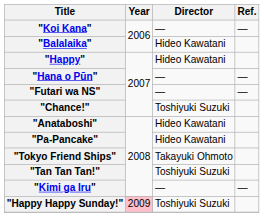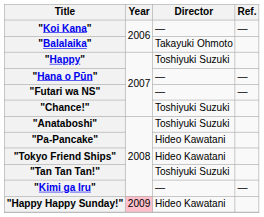 <table class="wikitable plainrowheaders">
 <tr>
 <th>Title</th>
 <th>Year</th>
 <th>Director</th>
 <th>Ref.</th>
 </tr>
 <tr>
 <th scope="row">"<a href='#'>Koi Kana</a>"</th>
 <td rowspan="2">2006</td>
 <td>—</td>
 <td>—</td>
 </tr>
 <tr>
 <th scope="row">"<a href='#'>Balalaika</a>"</th>
-<td>Hideo Kawatani</td>
+<td>Takayuki Ohmoto</td>
 <td></td>
 </tr>
 <tr>
 <th scope="row">"<a href='#'>Happy</a>"</th>
 <td rowspan="4">2007</td>
-<td>Hideo Kawatani</td>
+<td>Toshiyuki Suzuki</td>
 <td></td>
 </tr>
 <tr>
 <th scope="row">"<a href='#'>Hana o Pūn</a>"</th>
 <td>—</td>
 <td>—</td>
 </tr>
 <tr>
 <th scope="row">"Futari wa NS"</th>
 <td>—</td>
 <td>—</td>
 </tr>
 <tr>
 <th scope="row">"Chance!"</th>
 <td>Toshiyuki Suzuki</td>
 <td></td>
 </tr>
 <tr>
 <th scope="row">"Anataboshi"</th>
 <td rowspan="5">2008</td>
-<td>Hideo Kawatani</td>
+<td>Toshiyuki Suzuki</td>
 <td></td>
 </tr>
 <tr>
 <th scope="row">"Pa-Pancake"</th>
 <td>Hideo Kawatani</td>
 <td></td>
 </tr>
 <tr>
 <th scope="row">"Tokyo Friend Ships"</th>
-<td>Takayuki Ohmoto</td>
+<td>Hideo Kawatani</td>
 <td></td>
 </tr>
 <tr>
 <th scope="row">"Tan Tan Tan!"</th>
 <td>Toshiyuki Suzuki</td>
 <td></td>
 </tr>
 <tr>
 <th scope="row">"<a href='#'>Kimi ga Iru</a>"</th>
 <td>—</td>
 <td>—</td>
 </tr>
 <tr>
 <th scope="row">"Happy Happy Sunday!"</th>
 <td style="background: pink;">2009</td>
-<td>Toshiyuki Suzuki</td>
+<td>Hideo Kawatani</td>
 <td></td>
 </tr>
 <tr>
 </tr>
 </table>
